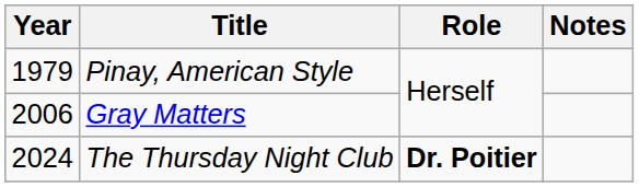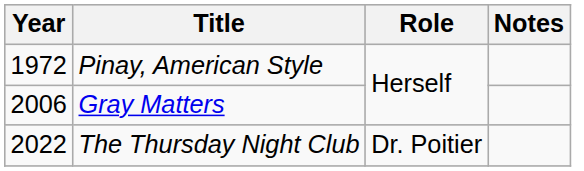 <table class="wikitable sortable">
 <tr>
 <th>Year</th>
 <th>Title</th>
 <th>Role</th>
 <th class="unsortable">Notes</th>
 </tr>
 <tr>
-<td>1979</td>
+<td>1972</td>
 <td><em>Pinay, American Style</em></td>
 <td rowspan=2>Herself</td>
 <td></td>
 </tr>
 <tr>
 <td>2006</td>
 <td><em><a href='#'>Gray Matters</a></em></td>
 <td></td>
 </tr>
 <tr>
-<td>2024</td>
+<td>2022</td>
 <td><em>The Thursday Night Club</em></td>
-<td><strong>Dr. Poitier</strong></td>
+<td>Dr. Poitier</td>
 <td></td>
 </tr>
 </table>
